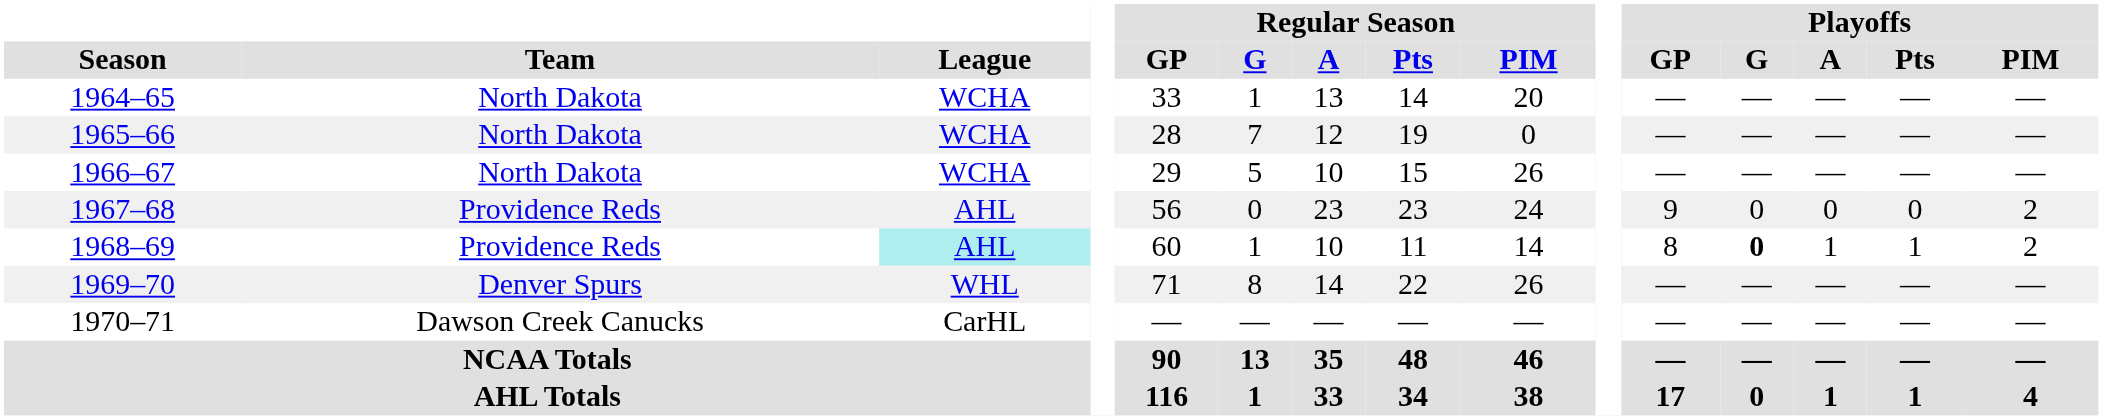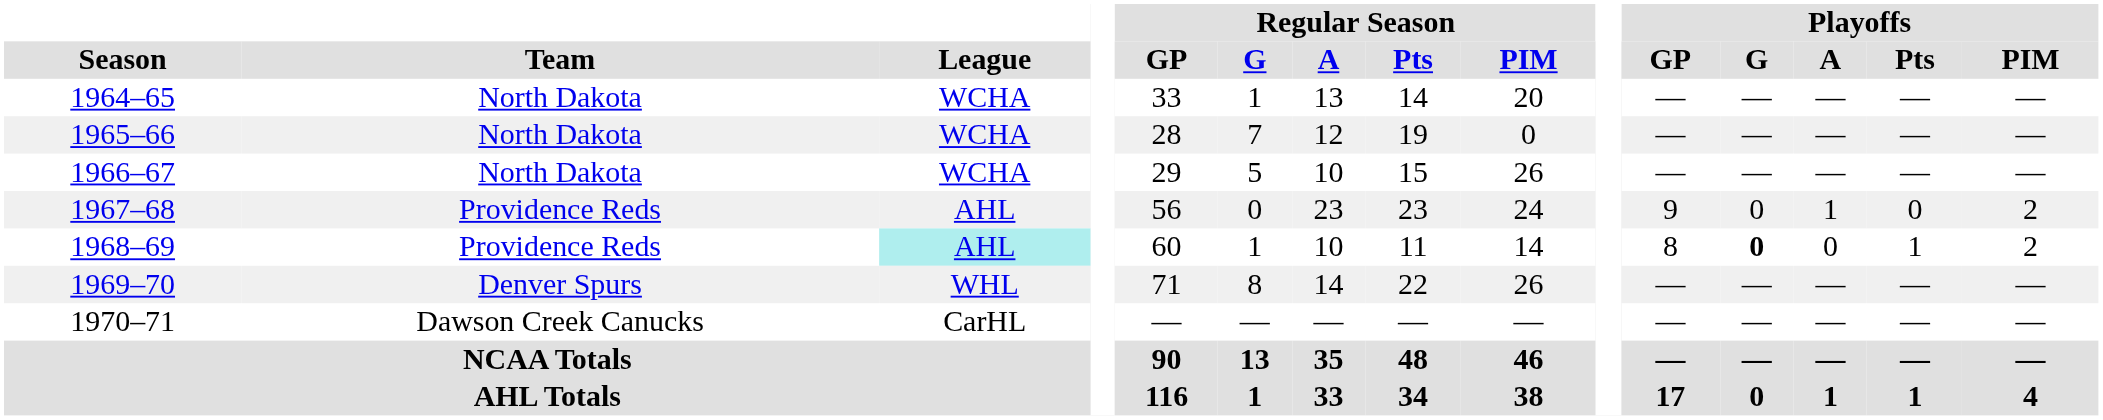 <table border="0" cellpadding="1" cellspacing="0" style="text-align:center; width:70em">
 <tr bgcolor="#e0e0e0">
 <th colspan="3"  bgcolor="#ffffff"> </th>
 <th rowspan="99" bgcolor="#ffffff"> </th>
 <th colspan="5">Regular Season</th>
 <th rowspan="99" bgcolor="#ffffff"> </th>
 <th colspan="5">Playoffs</th>
 </tr>
 <tr bgcolor="#e0e0e0">
 <th>Season</th>
 <th>Team</th>
 <th>League</th>
 <th>GP</th>
 <th><a href='#'>G</a></th>
 <th><a href='#'>A</a></th>
 <th><a href='#'>Pts</a></th>
 <th><a href='#'>PIM</a></th>
 <th>GP</th>
 <th>G</th>
 <th>A</th>
 <th>Pts</th>
 <th>PIM</th>
 </tr>
 <tr>
 <td><a href='#'>1964–65</a></td>
 <td><a href='#'>North Dakota</a></td>
 <td><a href='#'>WCHA</a></td>
 <td>33</td>
 <td>1</td>
 <td>13</td>
 <td>14</td>
 <td>20</td>
 <td>—</td>
 <td>—</td>
 <td>—</td>
 <td>—</td>
 <td>—</td>
 </tr>
 <tr bgcolor=f0f0f0>
 <td><a href='#'>1965–66</a></td>
 <td><a href='#'>North Dakota</a></td>
 <td><a href='#'>WCHA</a></td>
 <td>28</td>
 <td>7</td>
 <td>12</td>
 <td>19</td>
 <td>0</td>
 <td>—</td>
 <td>—</td>
 <td>—</td>
 <td>—</td>
 <td>—</td>
 </tr>
 <tr>
 <td><a href='#'>1966–67</a></td>
 <td><a href='#'>North Dakota</a></td>
 <td><a href='#'>WCHA</a></td>
 <td>29</td>
 <td>5</td>
 <td>10</td>
 <td>15</td>
 <td>26</td>
 <td>—</td>
 <td>—</td>
 <td>—</td>
 <td>—</td>
 <td>—</td>
 </tr>
 <tr bgcolor=f0f0f0>
 <td><a href='#'>1967–68</a></td>
 <td><a href='#'>Providence Reds</a></td>
 <td><a href='#'>AHL</a></td>
 <td>56</td>
 <td>0</td>
 <td>23</td>
 <td>23</td>
 <td>24</td>
 <td>9</td>
 <td>0</td>
-<td>0</td>
+<td>1</td>
 <td>0</td>
 <td>2</td>
 </tr>
 <tr>
 <td><a href='#'>1968–69</a></td>
 <td><a href='#'>Providence Reds</a></td>
 <td style="background: paleturquoise;"><a href='#'>AHL</a></td>
 <td>60</td>
 <td>1</td>
 <td>10</td>
 <td>11</td>
 <td>14</td>
 <td>8</td>
 <td><strong>0</strong></td>
-<td>1</td>
+<td>0</td>
 <td>1</td>
 <td>2</td>
 </tr>
 <tr bgcolor=f0f0f0>
 <td><a href='#'>1969–70</a></td>
 <td><a href='#'>Denver Spurs</a></td>
 <td><a href='#'>WHL</a></td>
 <td>71</td>
 <td>8</td>
 <td>14</td>
 <td>22</td>
 <td>26</td>
 <td>—</td>
 <td>—</td>
 <td>—</td>
 <td>—</td>
 <td>—</td>
 </tr>
 <tr>
 <td>1970–71</td>
 <td>Dawson Creek Canucks</td>
 <td>CarHL</td>
 <td>—</td>
 <td>—</td>
 <td>—</td>
 <td>—</td>
 <td>—</td>
 <td>—</td>
 <td>—</td>
 <td>—</td>
 <td>—</td>
 <td>—</td>
 </tr>
 <tr bgcolor="#e0e0e0">
 <th colspan="3">NCAA Totals</th>
 <th>90</th>
 <th>13</th>
 <th>35</th>
 <th>48</th>
 <th>46</th>
 <th>—</th>
 <th>—</th>
 <th>—</th>
 <th>—</th>
 <th>—</th>
 </tr>
 <tr bgcolor="#e0e0e0">
 <th colspan="3">AHL Totals</th>
 <th>116</th>
 <th>1</th>
 <th>33</th>
 <th>34</th>
 <th>38</th>
 <th>17</th>
 <th>0</th>
 <th>1</th>
 <th>1</th>
 <th>4</th>
 </tr>
 </table>
